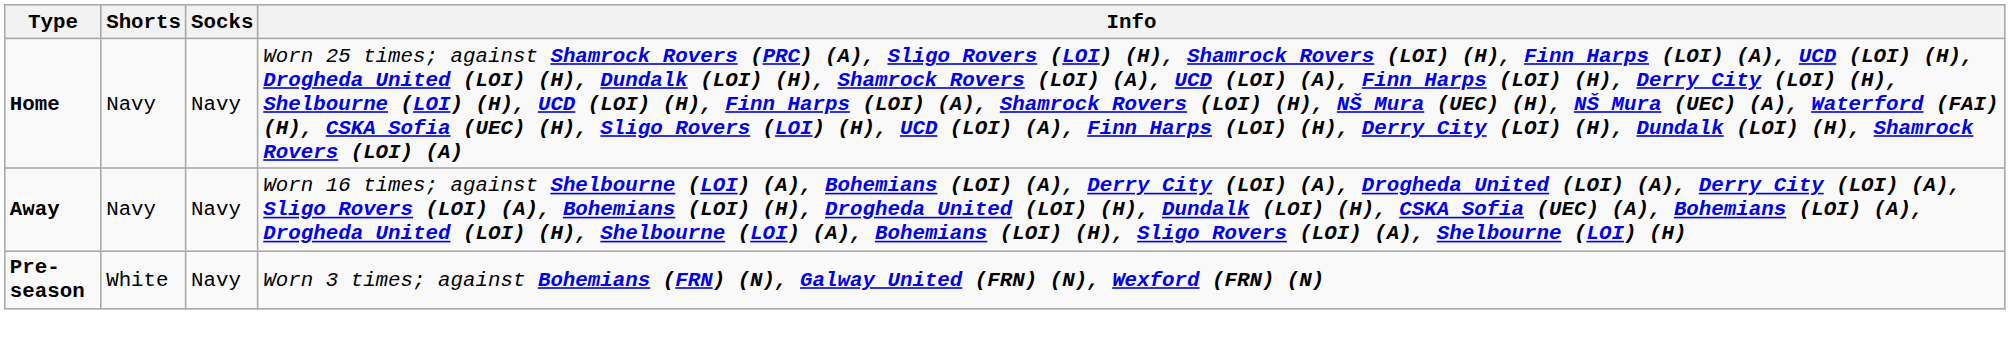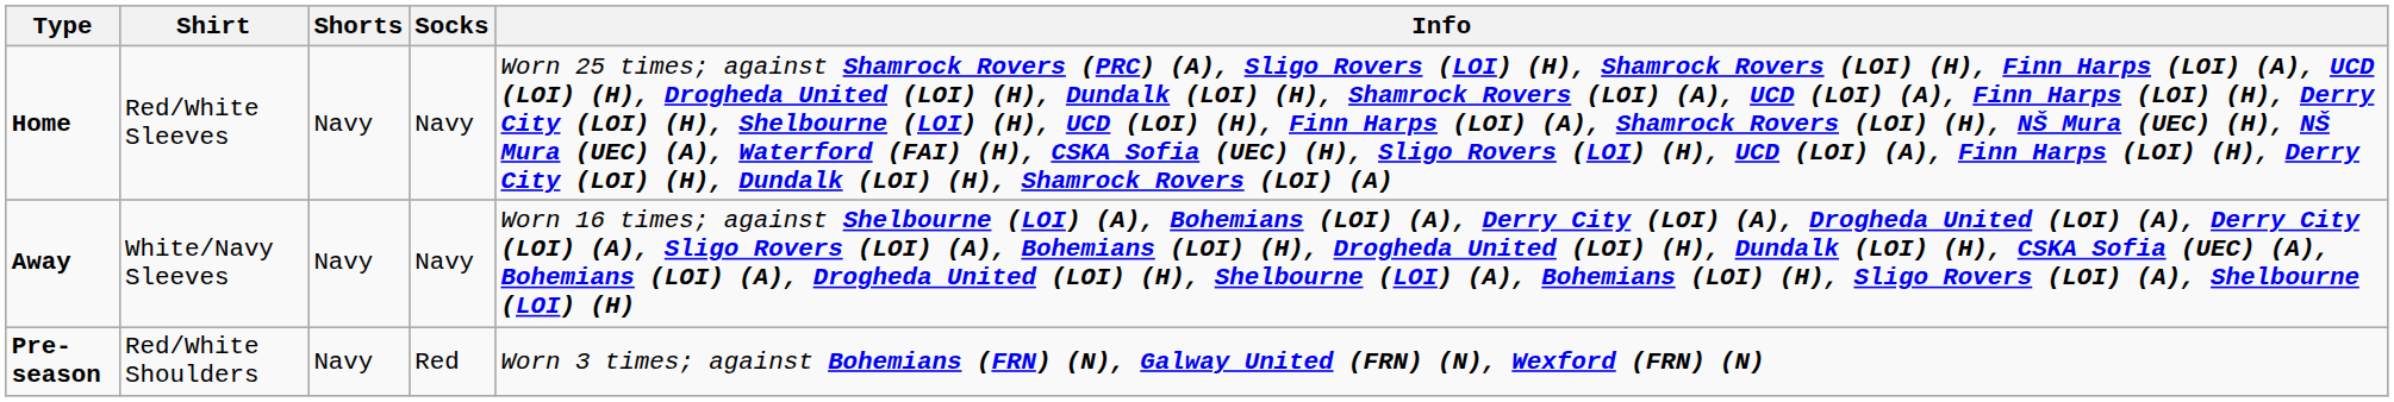 <table class="wikitable">
 <tr>
 <th>Type</th>
+<th>Shirt</th>
 <th>Shorts</th>
 <th>Socks</th>
 <th>Info</th>
 </tr>
 <tr>
 <td><span><strong>Home</strong></span></td>
+<td>Red/White Sleeves</td>
 <td>Navy</td>
 <td>Navy</td>
 <td><em>Worn 25 times; against</em> <strong><em><a href='#'>Shamrock Rovers</a> (<a href='#'>PRC</a>) (A), <a href='#'>Sligo Rovers</a> (<a href='#'>LOI</a>) (H), <a href='#'>Shamrock Rovers</a> (LOI) (H), <a href='#'>Finn Harps</a> (LOI) (A), <a href='#'>UCD</a> (LOI) (H), <a href='#'>Drogheda United</a> (LOI) (H), <a href='#'>Dundalk</a> (LOI) (H), <a href='#'>Shamrock Rovers</a> (LOI) (A), <a href='#'>UCD</a> (LOI) (A), <a href='#'>Finn Harps</a> (LOI) (H), <a href='#'>Derry City</a> (LOI) (H), <a href='#'>Shelbourne</a> (<a href='#'>LOI</a>) (H), <a href='#'>UCD</a> (LOI) (H), <a href='#'>Finn Harps</a> (LOI) (A), <a href='#'>Shamrock Rovers</a> (LOI) (H), <a href='#'>NŠ Mura</a> (UEC) (H), <a href='#'>NŠ Mura</a> (UEC) (A), <a href='#'>Waterford</a> (FAI) (H), <a href='#'>CSKA Sofia</a> (UEC) (H), <a href='#'>Sligo Rovers</a> (<a href='#'>LOI</a>) (H), <a href='#'>UCD</a> (LOI) (A), <a href='#'>Finn Harps</a> (LOI) (H), <a href='#'>Derry City</a> (LOI) (H), <a href='#'>Dundalk</a> (LOI) (H), <a href='#'>Shamrock Rovers</a> (LOI) (A)</em></strong></td>
 </tr>
 <tr>
 <td><span><strong>Away</strong></span></td>
+<td>White/Navy Sleeves</td>
 <td>Navy</td>
 <td>Navy</td>
 <td><em>Worn 16 times; against</em> <strong><em><a href='#'>Shelbourne</a> (<a href='#'>LOI</a>) (A), <a href='#'>Bohemians</a> (LOI) (A), <a href='#'>Derry City</a> (LOI) (A), <a href='#'>Drogheda United</a> (LOI) (A), <a href='#'>Derry City</a> (LOI) (A), <a href='#'>Sligo Rovers</a> (LOI) (A), <a href='#'>Bohemians</a> (LOI) (H), <a href='#'>Drogheda United</a> (LOI) (H), <a href='#'>Dundalk</a> (LOI) (H), <a href='#'>CSKA Sofia</a> (UEC) (A), <a href='#'>Bohemians</a> (LOI) (A), <a href='#'>Drogheda United</a> (LOI) (H), <a href='#'>Shelbourne</a> (<a href='#'>LOI</a>) (A), <a href='#'>Bohemians</a> (LOI) (H), <a href='#'>Sligo Rovers</a> (LOI) (A), <a href='#'>Shelbourne</a> (<a href='#'>LOI</a>) (H)</em></strong></td>
 </tr>
 <tr>
 <td><span><strong>Pre-season</strong></span></td>
-<td>White</td>
+<td>Red/White Shoulders</td>
 <td>Navy</td>
+<td>Red</td>
 <td><em>Worn 3 times; against</em> <strong><em><a href='#'>Bohemians</a> (<a href='#'>FRN</a>) (N), <a href='#'>Galway United</a> (FRN) (N), <a href='#'>Wexford</a> (FRN) (N)</em></strong></td>
 </tr>
 </table>
